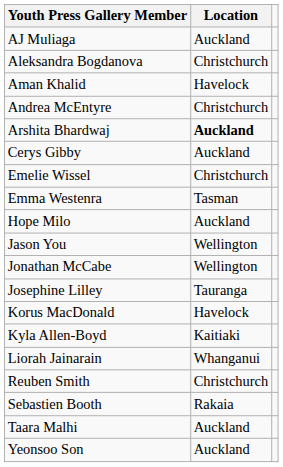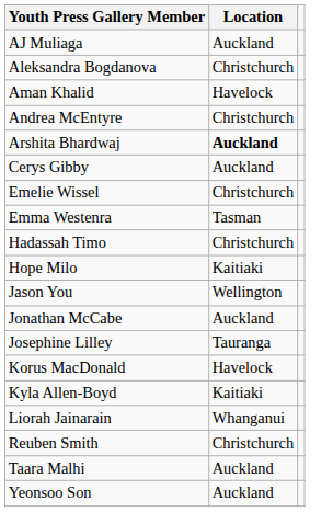 <table class="wikitable sortable collapsible collapsed">
 <tr>
 <th scope="col">Youth Press Gallery Member</th>
 <th scope="col">Location</th>
 </tr>
 <tr>
 <td>AJ Muliaga</td>
 <td>Auckland</td>
 <td></td>
 </tr>
 <tr>
 <td>Aleksandra Bogdanova</td>
 <td>Christchurch</td>
 <td></td>
 </tr>
 <tr>
 <td>Aman Khalid</td>
 <td>Havelock</td>
 <td></td>
 </tr>
 <tr>
 <td>Andrea McEntyre</td>
 <td>Christchurch</td>
 <td></td>
 </tr>
 <tr>
 <td>Arshita Bhardwaj</td>
 <td><strong>Auckland</strong></td>
 <td></td>
 </tr>
 <tr>
 <td>Cerys Gibby</td>
 <td>Auckland</td>
 <td></td>
 </tr>
 <tr>
 <td>Emelie Wissel</td>
 <td>Christchurch</td>
 <td></td>
 </tr>
 <tr>
 <td>Emma Westenra</td>
 <td>Tasman</td>
 <td></td>
 </tr>
 <tr>
+<td>Hadassah Timo</td>
+<td>Christchurch</td>
+<td></td>
+</tr>
+<tr>
 <td>Hope Milo</td>
-<td>Auckland</td>
+<td>Kaitiaki</td>
 <td></td>
 </tr>
 <tr>
 <td>Jason You</td>
 <td>Wellington</td>
 <td></td>
 </tr>
 <tr>
 <td>Jonathan McCabe</td>
-<td>Wellington</td>
+<td>Auckland</td>
 <td></td>
 </tr>
 <tr>
 <td>Josephine Lilley</td>
 <td>Tauranga</td>
 <td></td>
 </tr>
 <tr>
 <td>Korus MacDonald</td>
 <td>Havelock</td>
 <td></td>
 </tr>
 <tr>
 <td>Kyla Allen-Boyd</td>
 <td>Kaitiaki</td>
 <td></td>
 </tr>
 <tr>
 <td>Liorah Jainarain</td>
 <td>Whanganui</td>
 <td></td>
 </tr>
 <tr>
 <td>Reuben Smith</td>
 <td>Christchurch</td>
 <td></td>
 </tr>
 <tr>
-<td>Sebastien Booth</td>
-<td>Rakaia</td>
-<td></td>
-</tr>
-<tr>
 <td>Taara Malhi</td>
 <td>Auckland</td>
 <td></td>
 </tr>
 <tr>
 <td>Yeonsoo Son</td>
 <td>Auckland</td>
 <td></td>
 </tr>
 </table>
